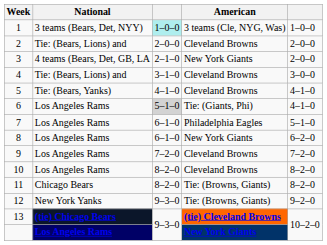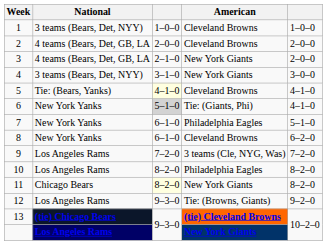 <table class="wikitable">
 <tr>
 <th>Week</th>
 <th>National</th>
 <th></th>
 <th>American</th>
 <th></th>
 </tr>
 <tr>
 <td align=center>1</td>
 <td>3 teams (Bears, Det, NYY)</td>
-<td style="background: paleturquoise;">1–0–0</td>
-<td>3 teams (Cle, NYG, Was)</td>
+<td>1–0–0</td>
+<td>Cleveland Browns</td>
 <td>1–0–0</td>
 </tr>
 <tr>
 <td align=center>2</td>
-<td>Tie: (Bears, Lions) and</td>
+<td>4 teams (Bears, Det, GB, LA</td>
 <td>2–0–0</td>
 <td>Cleveland Browns</td>
 <td>2–0–0</td>
 </tr>
 <tr>
 <td align=center>3</td>
 <td>4 teams (Bears, Det, GB, LA</td>
 <td>2–1–0</td>
 <td>New York Giants</td>
 <td>2–0–0</td>
 </tr>
 <tr>
 <td align=center>4</td>
-<td>Tie: (Bears, Lions) and</td>
+<td>3 teams (Bears, Det, NYY)</td>
 <td>3–1–0</td>
-<td>Cleveland Browns</td>
+<td>New York Giants</td>
 <td>3–0–0</td>
 </tr>
 <tr>
 <td align=center>5</td>
 <td>Tie: (Bears, Yanks)</td>
-<td>4–1–0</td>
+<td style="background: lightyellow;">4–1–0</td>
 <td>Cleveland Browns</td>
 <td>4–1–0</td>
 </tr>
 <tr o>
 <td align=center>6</td>
-<td>Los Angeles Rams</td>
+<td>New York Yanks</td>
 <td style="background: lightgrey;">5–1–0</td>
 <td>Tie: (Giants, Phi)</td>
 <td>4–1–0</td>
 </tr>
 <tr>
 <td align=center>7</td>
-<td>Los Angeles Rams</td>
+<td>New York Yanks</td>
 <td>6–1–0</td>
 <td>Philadelphia Eagles</td>
 <td>5–1–0</td>
 </tr>
 <tr>
 <td align=center>8</td>
-<td>Los Angeles Rams</td>
+<td>New York Yanks</td>
 <td>6–1–0</td>
-<td>New York Giants</td>
+<td>Cleveland Browns</td>
 <td>6–2–0</td>
 </tr>
 <tr>
 <td align=center>9</td>
 <td>Los Angeles Rams</td>
 <td>7–2–0</td>
-<td>Cleveland Browns</td>
+<td>3 teams (Cle, NYG, Was)</td>
 <td>7–2–0</td>
 </tr>
 <tr>
 <td align=center>10</td>
 <td>Los Angeles Rams</td>
 <td>8–2–0</td>
-<td>Cleveland Browns</td>
+<td>Philadelphia Eagles</td>
 <td>8–2–0</td>
 </tr>
 <tr>
 <td align=center>11</td>
 <td>Chicago Bears</td>
-<td>8–2–0</td>
-<td>Tie: (Browns, Giants)</td>
+<td style="background: lightyellow;">8–2–0</td>
+<td>New York Giants</td>
 <td>8–2–0</td>
 </tr>
 <tr>
 <td align=center>12</td>
-<td>New York Yanks</td>
+<td>Los Angeles Rams</td>
 <td>9–3–0</td>
 <td>Tie: (Browns, Giants)</td>
 <td>9–2–0</td>
 </tr>
 <tr>
 <td align=center>13</td>
 <td bgcolor="#0B162A"><strong><a href='#'><span>(tie) Chicago Bears</span></a></strong></td>
 <td rowspan="2">9–3–0</td>
 <td bgcolor="#FF6600"><strong><a href='#'><span>(tie) Cleveland Browns</span></a></strong></td>
 <td rowspan="2">10–2–0</td>
 </tr>
 <tr>
 <td align=center></td>
 <td bgcolor="#000066"><strong><a href='#'><span>Los Angeles Rams</span></a></strong></td>
 <td bgcolor="#013369"><strong><a href='#'><span>New York Giants</span></a></strong></td>
 </tr>
 </table>
